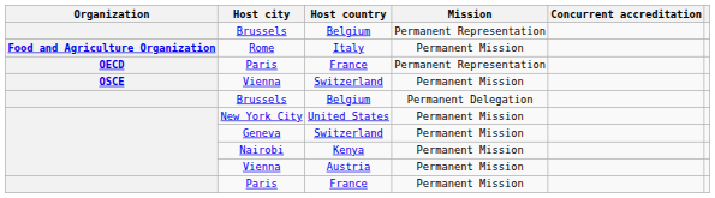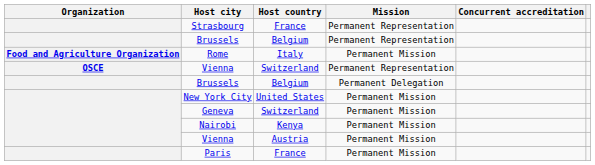 <table class="wikitable plainrowheaders" style="text-align:center;">
 <tr>
 <th scope="col">Organization</th>
 <th scope="col">Host city</th>
 <th scope="col">Host country</th>
 <th scope="col">Mission</th>
 <th scope="col">Concurrent accreditation</th>
 <th scope="col"></th>
+</tr>
+<tr>
+<th scope="row"></th>
+<td><a href='#'>Strasbourg</a></td>
+<td><a href='#'>France</a></td>
+<td>Permanent Representation</td>
+<td></td>
+<td></td>
 </tr>
 <tr>
 <th scope="row"></th>
 <td><a href='#'>Brussels</a></td>
 <td><a href='#'>Belgium</a></td>
 <td>Permanent Representation</td>
 <td></td>
 <td></td>
 </tr>
 <tr>
 <th scope="row"> <a href='#'>Food and Agriculture Organization</a></th>
 <td><a href='#'>Rome</a></td>
 <td><a href='#'>Italy</a></td>
 <td>Permanent Mission</td>
 <td></td>
 <td></td>
 </tr>
 <tr>
-<th scope="row"> <a href='#'>OECD</a></th>
-<td><a href='#'>Paris</a></td>
-<td><a href='#'>France</a></td>
-<td>Permanent Representation</td>
-<td></td>
-<td></td>
-</tr>
-<tr>
 <th scope="row"> <a href='#'>OSCE</a></th>
 <td><a href='#'>Vienna</a></td>
 <td><a href='#'>Switzerland</a></td>
-<td>Permanent Mission</td>
+<td>Permanent Representation</td>
 <td></td>
 <td></td>
 </tr>
 <tr>
 <th scope="row"></th>
 <td><a href='#'>Brussels</a></td>
 <td><a href='#'>Belgium</a></td>
 <td>Permanent Delegation</td>
 <td></td>
 <td></td>
 </tr>
 <tr>
 <th scope="row" rowspan="4"></th>
 <td><a href='#'>New York City</a></td>
 <td><a href='#'>United States</a></td>
 <td>Permanent Mission</td>
 <td></td>
 <td></td>
 </tr>
 <tr>
 <td><a href='#'>Geneva</a></td>
 <td><a href='#'>Switzerland</a></td>
 <td>Permanent Mission</td>
 <td></td>
 <td></td>
 </tr>
 <tr>
 <td><a href='#'>Nairobi</a></td>
 <td><a href='#'>Kenya</a></td>
 <td>Permanent Mission</td>
 <td></td>
 <td></td>
 </tr>
 <tr>
 <td><a href='#'>Vienna</a></td>
 <td><a href='#'>Austria</a></td>
 <td>Permanent Mission</td>
 <td></td>
 <td></td>
 </tr>
 <tr>
 <th scope="row"></th>
 <td><a href='#'>Paris</a></td>
 <td><a href='#'>France</a></td>
 <td>Permanent Mission</td>
 <td></td>
 <td></td>
 </tr>
 </table>
